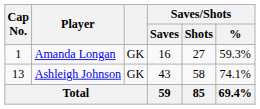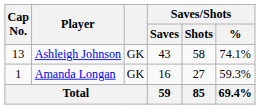 <table class="wikitable sortable" style="text-align: center; font-size: 85%; margin-left: 1em;">
 <tr>
 <th rowspan="2">Cap<br>No.</th>
 <th rowspan="2">Player</th>
 <th rowspan="2"></th>
 <th colspan="3">Saves/Shots</th>
 </tr>
 <tr>
 <th>Saves</th>
 <th>Shots</th>
 <th>%</th>
 </tr>
 <tr>
+<td>13</td>
+<td style="text-align: left;" data-sort-value="Johnson, Ashleigh"><a href='#'>Ashleigh Johnson</a></td>
+<td>GK</td>
+<td>43</td>
+<td>58</td>
+<td>74.1%</td>
+</tr>
+<tr>
 <td>1</td>
 <td style="text-align: left;" data-sort-value="Longan, Amanda"><a href='#'>Amanda Longan</a></td>
 <td>GK</td>
 <td>16</td>
 <td>27</td>
 <td>59.3%</td>
 </tr>
 <tr>
-<td>13</td>
-<td style="text-align: left;" data-sort-value="Johnson, Ashleigh"><a href='#'>Ashleigh Johnson</a></td>
-<td>GK</td>
-<td>43</td>
-<td>58</td>
-<td>74.1%</td>
-</tr>
-<tr>
 <th colspan="3">Total</th>
 <th>59</th>
 <th>85</th>
 <th>69.4%</th>
 </tr>
 </table>
